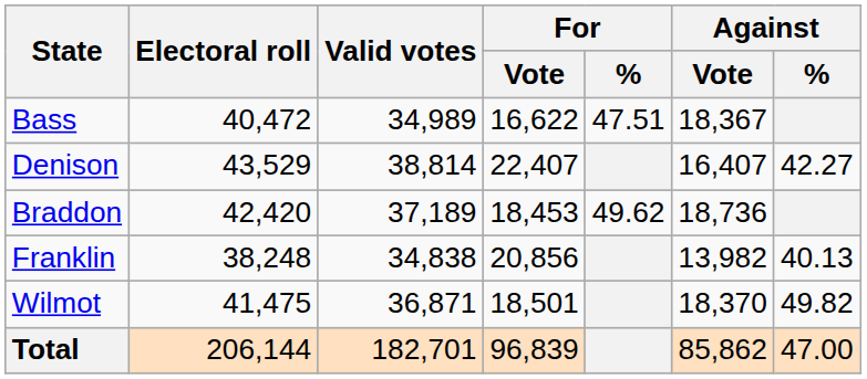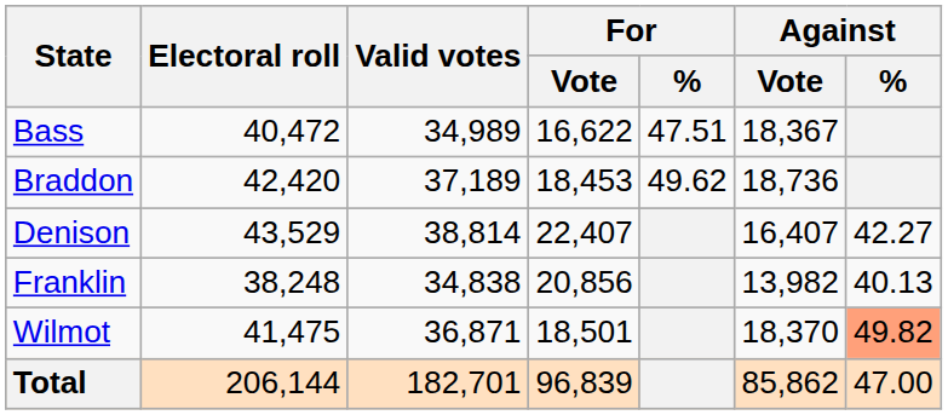 <table class="wikitable">
 <tr align=center>
 <th rowspan="2">State</th>
 <th rowspan="2">Electoral roll</th>
 <th rowspan="2">Valid votes</th>
 <th align=center colspan="2">For</th>
 <th align=center colspan="2">Against</th>
 </tr>
 <tr>
 <th align=center>Vote</th>
 <th align=center>%</th>
 <th align=center>Vote</th>
 <th align=center>%</th>
 </tr>
 <tr align="right">
 <td style="text-align:left;"><a href='#'>Bass</a></td>
 <td>40,472</td>
 <td>34,989</td>
 <td>16,622</td>
 <td align="center">47.51</td>
 <td>18,367</td>
 <th></th>
 </tr>
 <tr align="right">
+<td style="text-align:left;"><a href='#'>Braddon</a></td>
+<td>42,420</td>
+<td>37,189</td>
+<td>18,453</td>
+<td align="center">49.62</td>
+<td>18,736</td>
+<th></th>
+</tr>
+<tr align="right">
 <td style="text-align:left;"><a href='#'>Denison</a></td>
 <td>43,529</td>
 <td>38,814</td>
 <td>22,407</td>
 <th></th>
 <td>16,407</td>
 <td align="center">42.27</td>
-</tr>
-<tr align="right">
-<td style="text-align:left;"><a href='#'>Braddon</a></td>
-<td>42,420</td>
-<td>37,189</td>
-<td>18,453</td>
-<td align="center">49.62</td>
-<td>18,736</td>
-<th></th>
 </tr>
 <tr align="right">
 <td style="text-align:left;"><a href='#'>Franklin</a></td>
 <td>38,248</td>
 <td>34,838</td>
 <td>20,856</td>
 <th></th>
 <td>13,982</td>
 <td align="center">40.13</td>
 </tr>
 <tr align="right">
 <td style="text-align:left;"><a href='#'>Wilmot</a></td>
 <td>41,475</td>
 <td>36,871</td>
 <td>18,501</td>
 <th></th>
 <td>18,370</td>
-<td align="center">49.82</td>
+<td align="center" style="background: lightsalmon;">49.82</td>
 </tr>
 <tr bgcolor="#FFE0C0" align="right">
 <th style="text-align:left">Total</th>
 <td>206,144</td>
 <td>182,701</td>
 <td>96,839</td>
 <th></th>
 <td>85,862</td>
 <td align="center">47.00</td>
 </tr>
 </table>
